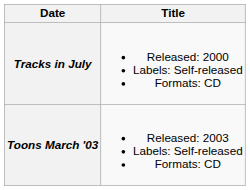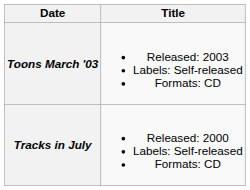 <table class="wikitable plainrowheaders" style="text-align:center;">
 <tr>
 <th scope="col" rowspan="1">Date</th>
 <th scope="col" rowspan="1">Title</th>
 </tr>
 <tr>
+<th scope="row"><em>Toons March '03</em></th>
+<td><br><ul><li>Released: 2003</li><li>Labels: Self-released</li><li>Formats: CD</li></ul></td>
+</tr>
+<tr>
 <th scope="row"><em>Tracks in July</em></th>
 <td><br><ul><li>Released: 2000</li><li>Labels: Self-released</li><li>Formats: CD</li></ul></td>
 </tr>
-<tr>
-<th scope="row"><em>Toons March '03</em></th>
-<td><br><ul><li>Released: 2003</li><li>Labels: Self-released</li><li>Formats: CD</li></ul></td>
-</tr>
 </table>
